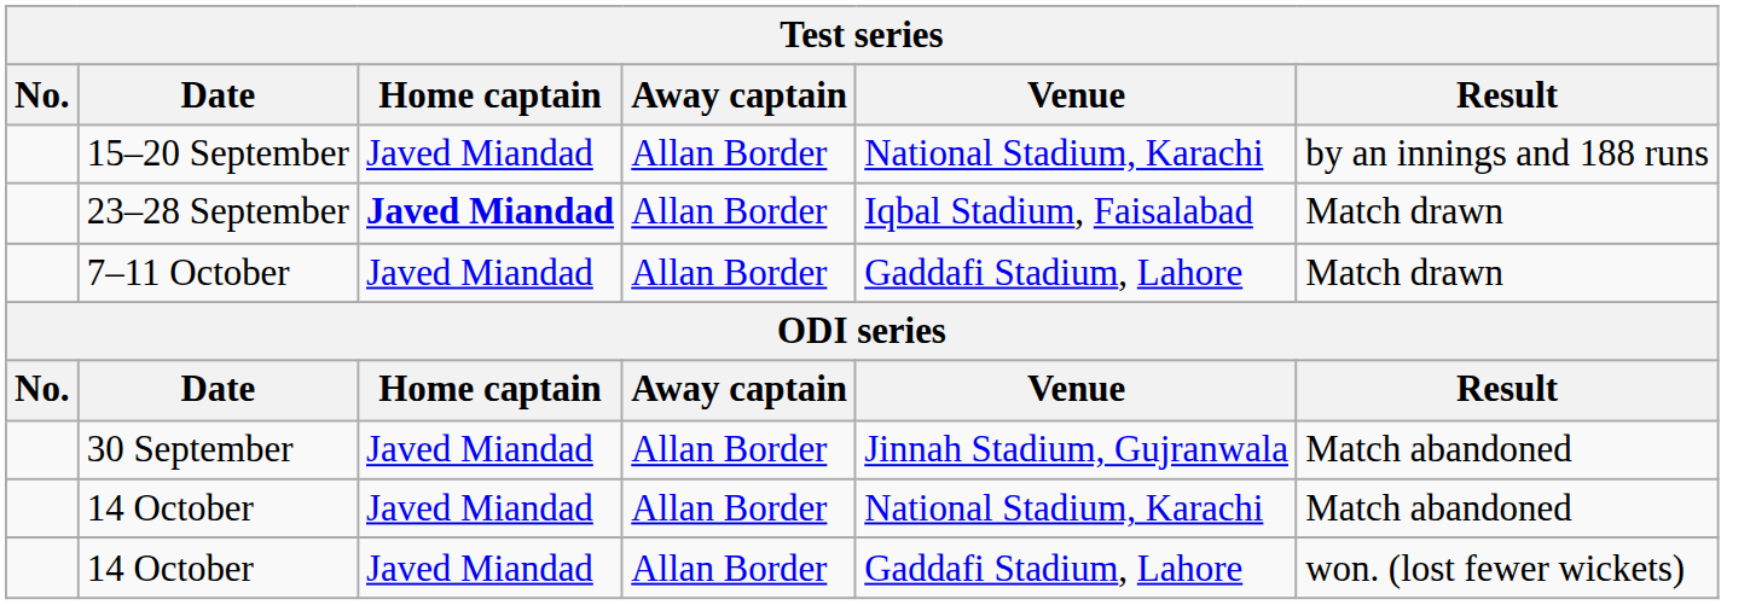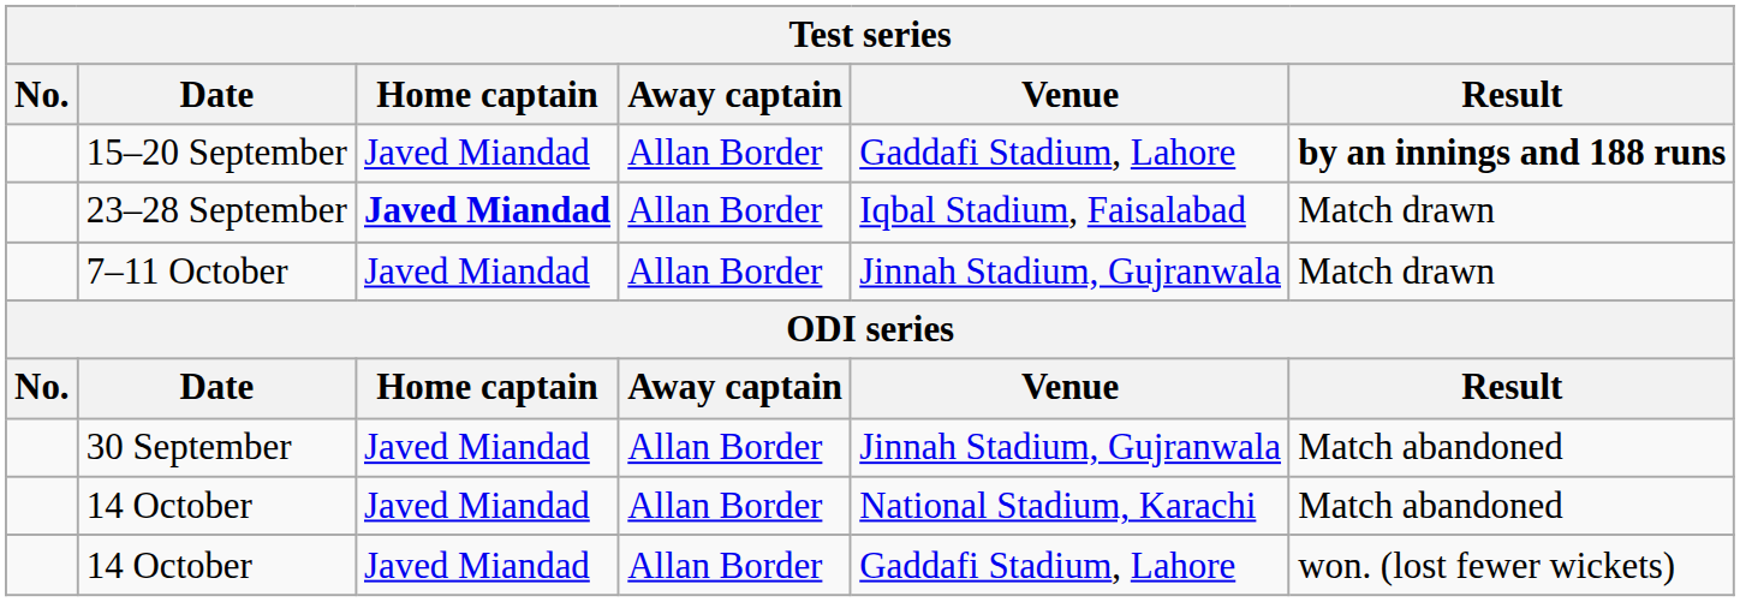 <table class="wikitable">
 <tr>
 <th colspan="9">Test series</th>
 </tr>
 <tr>
 <th>No.</th>
 <th>Date</th>
 <th>Home captain</th>
 <th>Away captain</th>
 <th>Venue</th>
 <th>Result</th>
 </tr>
 <tr>
 <td></td>
 <td>15–20 September</td>
 <td><a href='#'>Javed Miandad</a></td>
 <td><a href='#'>Allan Border</a></td>
-<td><a href='#'>National Stadium, Karachi</a></td>
-<td> by an innings and 188 runs</td>
+<td><a href='#'>Gaddafi Stadium</a>, <a href='#'>Lahore</a></td>
+<td><strong> by an innings and 188 runs</strong></td>
 </tr>
 <tr>
 <td></td>
 <td>23–28 September</td>
 <td><strong><a href='#'>Javed Miandad</a></strong></td>
 <td><a href='#'>Allan Border</a></td>
 <td><a href='#'>Iqbal Stadium</a>, <a href='#'>Faisalabad</a></td>
 <td>Match drawn</td>
 </tr>
 <tr>
 <td></td>
 <td>7–11 October</td>
 <td><a href='#'>Javed Miandad</a></td>
 <td><a href='#'>Allan Border</a></td>
-<td><a href='#'>Gaddafi Stadium</a>, <a href='#'>Lahore</a></td>
+<td><a href='#'>Jinnah Stadium, Gujranwala</a></td>
 <td>Match drawn</td>
 </tr>
 <tr>
 <th colspan="9">ODI series</th>
 </tr>
 <tr>
 <th>No.</th>
 <th>Date</th>
 <th>Home captain</th>
 <th>Away captain</th>
 <th>Venue</th>
 <th>Result</th>
 </tr>
 <tr>
 <td></td>
 <td>30 September</td>
 <td><a href='#'>Javed Miandad</a></td>
 <td><a href='#'>Allan Border</a></td>
 <td><a href='#'>Jinnah Stadium, Gujranwala</a></td>
 <td>Match abandoned</td>
 </tr>
 <tr>
 <td></td>
 <td>14 October</td>
 <td><a href='#'>Javed Miandad</a></td>
 <td><a href='#'>Allan Border</a></td>
 <td><a href='#'>National Stadium, Karachi</a></td>
 <td>Match abandoned</td>
 </tr>
 <tr>
 <td></td>
 <td>14 October</td>
 <td><a href='#'>Javed Miandad</a></td>
 <td><a href='#'>Allan Border</a></td>
 <td><a href='#'>Gaddafi Stadium</a>, <a href='#'>Lahore</a></td>
 <td> won. (lost fewer wickets)</td>
 </tr>
 </table>
